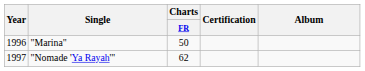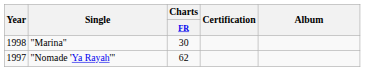 <table class="wikitable">
 <tr>
 <th align="center" rowspan="2" width="10">Year</th>
 <th align="center" rowspan="2" width="220">Single</th>
 <th align="center" colspan="1">Charts</th>
 <th align="center" rowspan="2" width="40">Certification</th>
 <th align="center" rowspan="2" width="160">Album</th>
 </tr>
 <tr>
 <th width="20"><small><a href='#'>FR</a></small><br></th>
 </tr>
 <tr>
-<td align="center">1996</td>
+<td align="center">1998</td>
 <td>"Marina"</td>
-<td align="center">50</td>
+<td align="center">30</td>
 <td align="center"></td>
 <td></td>
 </tr>
 <tr>
 <td align="center">1997</td>
 <td>"Nomade '<a href='#'>Ya Rayah</a>'"</td>
 <td align="center">62</td>
 <td align="center"></td>
 <td></td>
 </tr>
 </table>
